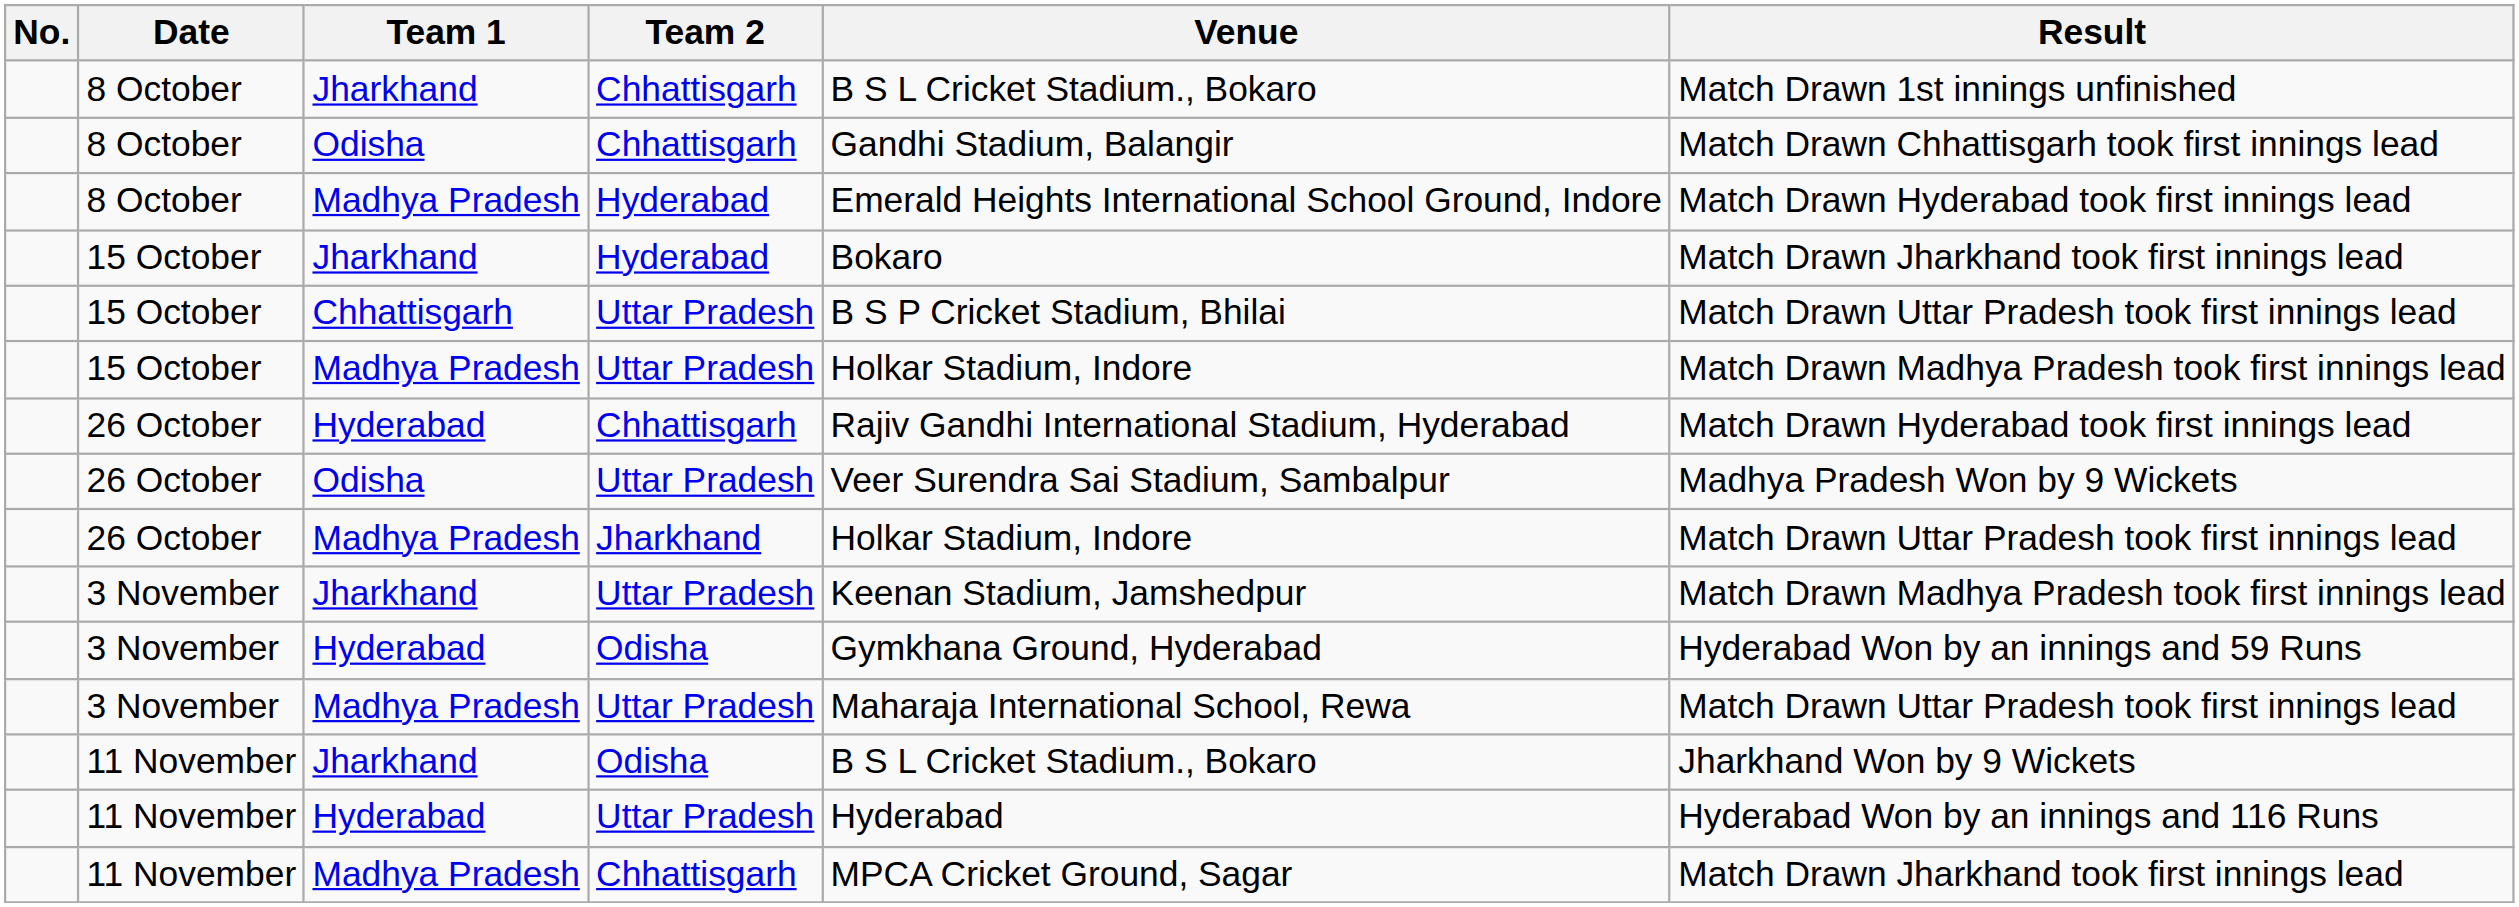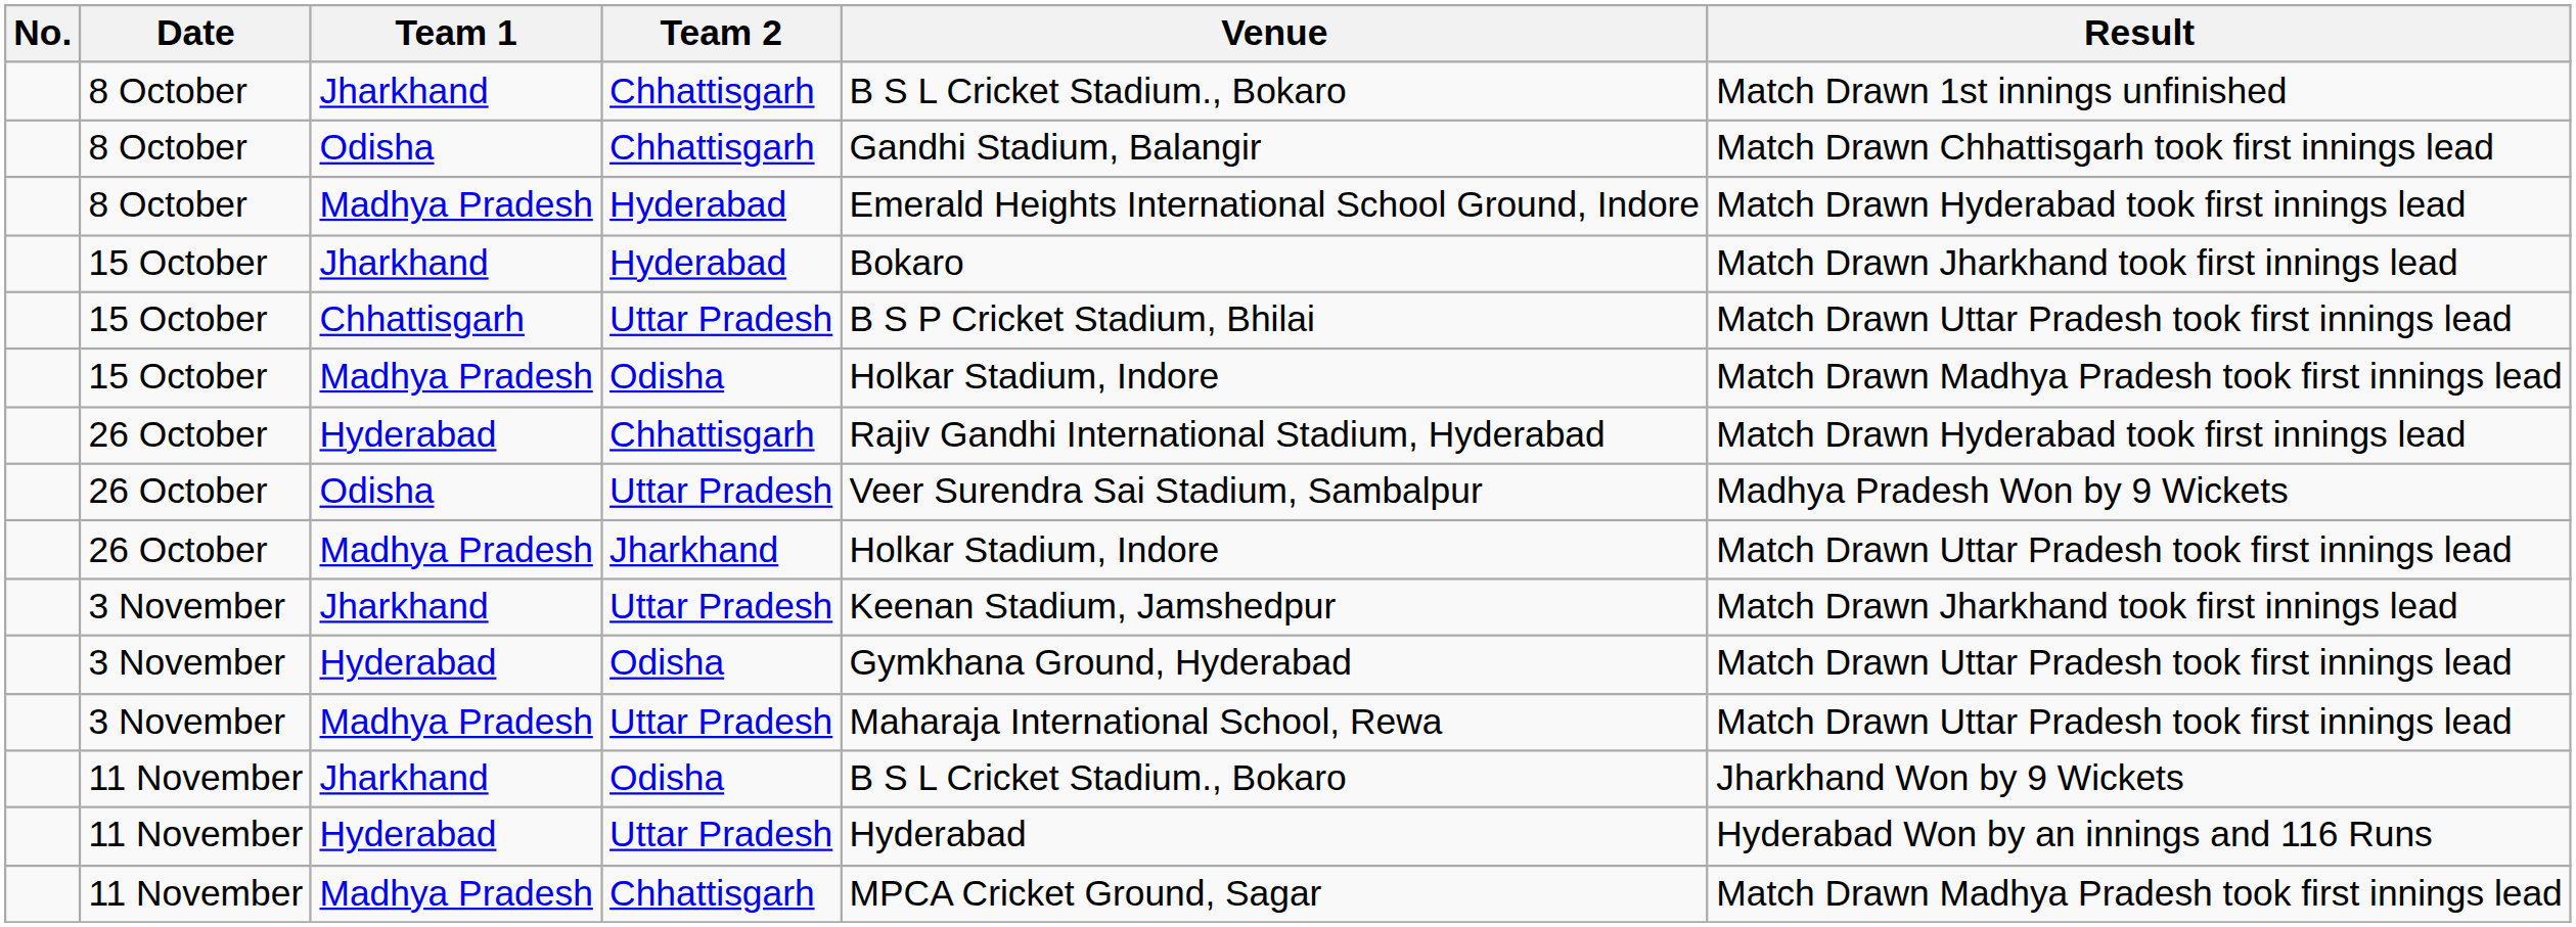 <table class="wikitable collapsible collapsed">
 <tr>
 <th>No.</th>
 <th>Date</th>
 <th>Team 1</th>
 <th>Team 2</th>
 <th>Venue</th>
 <th>Result</th>
 </tr>
 <tr>
 <td> </td>
 <td>8 October</td>
 <td><a href='#'>Jharkhand</a></td>
 <td><a href='#'>Chhattisgarh</a></td>
 <td>B S L Cricket Stadium., Bokaro</td>
 <td>Match Drawn 1st innings unfinished</td>
 </tr>
 <tr>
 <td> </td>
 <td>8 October</td>
 <td><a href='#'>Odisha</a></td>
 <td><a href='#'>Chhattisgarh</a></td>
 <td>Gandhi Stadium, Balangir</td>
 <td>Match Drawn Chhattisgarh took first innings lead</td>
 </tr>
 <tr>
 <td> </td>
 <td>8 October</td>
 <td><a href='#'>Madhya Pradesh</a></td>
 <td><a href='#'>Hyderabad</a></td>
 <td>Emerald Heights International School Ground, Indore</td>
 <td>Match Drawn Hyderabad took first innings lead</td>
 </tr>
 <tr>
 <td> </td>
 <td>15 October</td>
 <td><a href='#'>Jharkhand</a></td>
 <td><a href='#'>Hyderabad</a></td>
 <td>Bokaro</td>
 <td>Match Drawn Jharkhand took first innings lead</td>
 </tr>
 <tr>
 <td> </td>
 <td>15 October</td>
 <td><a href='#'>Chhattisgarh</a></td>
 <td><a href='#'>Uttar Pradesh</a></td>
 <td>B S P Cricket Stadium, Bhilai</td>
 <td>Match Drawn Uttar Pradesh took first innings lead</td>
 </tr>
 <tr>
 <td> </td>
 <td>15 October</td>
 <td><a href='#'>Madhya Pradesh</a></td>
-<td><a href='#'>Uttar Pradesh</a></td>
+<td><a href='#'>Odisha</a></td>
 <td>Holkar Stadium, Indore</td>
 <td>Match Drawn Madhya Pradesh took first innings lead</td>
 </tr>
 <tr>
 <td> </td>
 <td>26 October</td>
 <td><a href='#'>Hyderabad</a></td>
 <td><a href='#'>Chhattisgarh</a></td>
 <td>Rajiv Gandhi International Stadium, Hyderabad</td>
 <td>Match Drawn Hyderabad took first innings lead</td>
 </tr>
 <tr>
 <td> </td>
 <td>26 October</td>
 <td><a href='#'>Odisha</a></td>
 <td><a href='#'>Uttar Pradesh</a></td>
 <td>Veer Surendra Sai Stadium, Sambalpur</td>
 <td>Madhya Pradesh Won by 9 Wickets</td>
 </tr>
 <tr>
 <td> </td>
 <td>26 October</td>
 <td><a href='#'>Madhya Pradesh</a></td>
 <td><a href='#'>Jharkhand</a></td>
 <td>Holkar Stadium, Indore</td>
 <td>Match Drawn Uttar Pradesh took first innings lead</td>
 </tr>
 <tr>
 <td> </td>
 <td>3 November</td>
 <td><a href='#'>Jharkhand</a></td>
 <td><a href='#'>Uttar Pradesh</a></td>
 <td>Keenan Stadium, Jamshedpur</td>
-<td>Match Drawn Madhya Pradesh took first innings lead</td>
+<td>Match Drawn Jharkhand took first innings lead</td>
 </tr>
 <tr>
 <td> </td>
 <td>3 November</td>
 <td><a href='#'>Hyderabad</a></td>
 <td><a href='#'>Odisha</a></td>
 <td>Gymkhana Ground, Hyderabad</td>
-<td>Hyderabad Won by an innings and 59 Runs</td>
+<td>Match Drawn Uttar Pradesh took first innings lead</td>
 </tr>
 <tr>
 <td> </td>
 <td>3 November</td>
 <td><a href='#'>Madhya Pradesh</a></td>
 <td><a href='#'>Uttar Pradesh</a></td>
 <td>Maharaja International School, Rewa</td>
 <td>Match Drawn Uttar Pradesh took first innings lead</td>
 </tr>
 <tr>
 <td> </td>
 <td>11 November</td>
 <td><a href='#'>Jharkhand</a></td>
 <td><a href='#'>Odisha</a></td>
 <td>B S L Cricket Stadium., Bokaro</td>
 <td>Jharkhand Won by 9 Wickets</td>
 </tr>
 <tr>
 <td> </td>
 <td>11 November</td>
 <td><a href='#'>Hyderabad</a></td>
 <td><a href='#'>Uttar Pradesh</a></td>
 <td>Hyderabad</td>
 <td>Hyderabad Won by an innings and 116 Runs</td>
 </tr>
 <tr>
 <td> </td>
 <td>11 November</td>
 <td><a href='#'>Madhya Pradesh</a></td>
 <td><a href='#'>Chhattisgarh</a></td>
 <td>MPCA Cricket Ground, Sagar</td>
-<td>Match Drawn Jharkhand took first innings lead</td>
+<td>Match Drawn Madhya Pradesh took first innings lead</td>
 </tr>
 </table>
